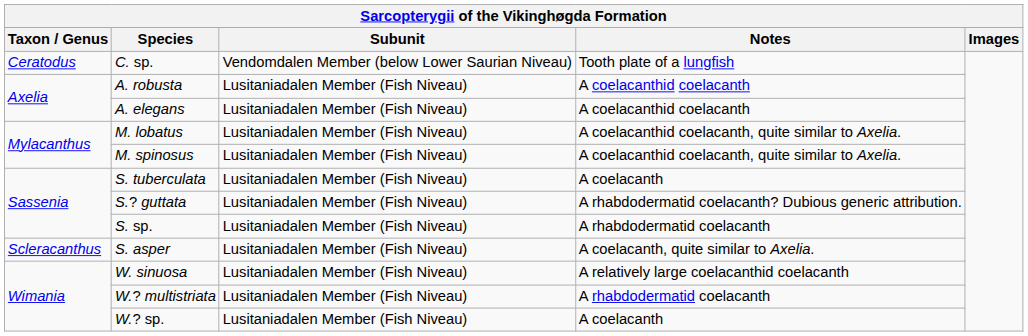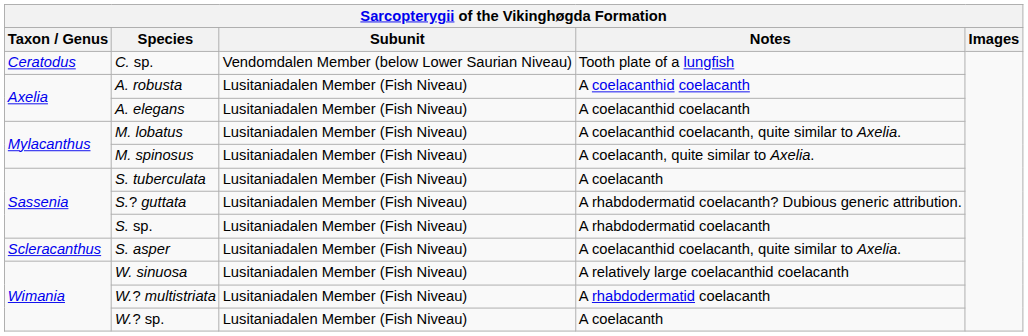 <table class="wikitable" align="center">
 <tr>
 <th colspan="5" align="center"><strong><a href='#'>Sarcopterygii</a> of the Vikinghøgda Formation</strong></th>
 </tr>
 <tr>
 <th>Taxon / Genus</th>
 <th>Species</th>
 <th>Subunit</th>
 <th>Notes</th>
 <th>Images</th>
 </tr>
 <tr>
 <td><em><a href='#'>Ceratodus</a></em></td>
 <td><em>C.</em> sp.</td>
 <td>Vendomdalen Member (below Lower Saurian Niveau)</td>
 <td>Tooth plate of a <a href='#'>lungfish</a></td>
 <td rowspan="12"></td>
 </tr>
 <tr>
 <td rowspan="2"><em><a href='#'>Axelia</a></em></td>
 <td><em>A. robusta</em></td>
 <td>Lusitaniadalen Member (Fish Niveau)</td>
 <td>A <a href='#'>coelacanthid</a> <a href='#'>coelacanth</a></td>
 </tr>
 <tr>
 <td><em>A. elegans</em></td>
 <td>Lusitaniadalen Member (Fish Niveau)</td>
 <td>A coelacanthid coelacanth</td>
 </tr>
 <tr>
 <td rowspan="2"><em><a href='#'>Mylacanthus</a></em></td>
 <td><em>M. lobatus</em></td>
 <td>Lusitaniadalen Member (Fish Niveau)</td>
 <td>A coelacanthid coelacanth, quite similar to <em>Axelia</em>.</td>
 </tr>
 <tr>
 <td><em>M. spinosus</em></td>
 <td>Lusitaniadalen Member (Fish Niveau)</td>
-<td>A coelacanthid coelacanth, quite similar to <em>Axelia</em>.</td>
+<td>A coelacanth, quite similar to <em>Axelia</em>.</td>
 </tr>
 <tr>
 <td rowspan="3"><em><a href='#'>Sassenia</a></em></td>
 <td><em>S. tuberculata</em></td>
 <td>Lusitaniadalen Member (Fish Niveau)</td>
 <td>A coelacanth</td>
 </tr>
 <tr>
 <td><em>S.</em>? <em>guttata</em></td>
 <td>Lusitaniadalen Member (Fish Niveau)</td>
 <td>A rhabdodermatid coelacanth? Dubious generic attribution.</td>
 </tr>
 <tr>
 <td><em>S.</em> sp.</td>
 <td>Lusitaniadalen Member (Fish Niveau)</td>
 <td>A rhabdodermatid coelacanth</td>
 </tr>
 <tr>
 <td><em><a href='#'>Scleracanthus</a></em></td>
 <td><em>S. asper</em></td>
 <td>Lusitaniadalen Member (Fish Niveau)</td>
-<td>A coelacanth, quite similar to <em>Axelia</em>.</td>
+<td>A coelacanthid coelacanth, quite similar to <em>Axelia</em>.</td>
 </tr>
 <tr>
 <td rowspan="3"><em><a href='#'>Wimania</a></em></td>
 <td><em>W. sinuosa</em></td>
 <td>Lusitaniadalen Member (Fish Niveau)</td>
 <td>A relatively large coelacanthid coelacanth</td>
 </tr>
 <tr>
 <td><em>W.</em>? <em>multistriata</em></td>
 <td>Lusitaniadalen Member (Fish Niveau)</td>
 <td>A <a href='#'>rhabdodermatid</a> coelacanth</td>
 </tr>
 <tr>
 <td><em>W.</em>? sp.</td>
 <td>Lusitaniadalen Member (Fish Niveau)</td>
 <td>A coelacanth</td>
 </tr>
 </table>
